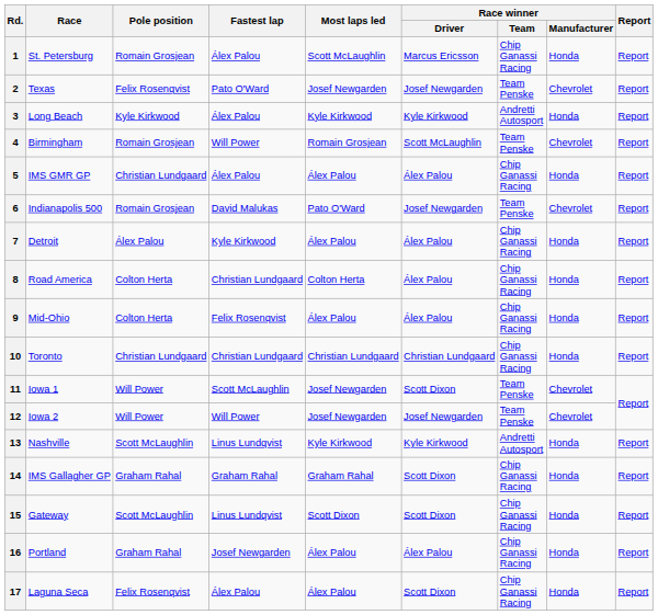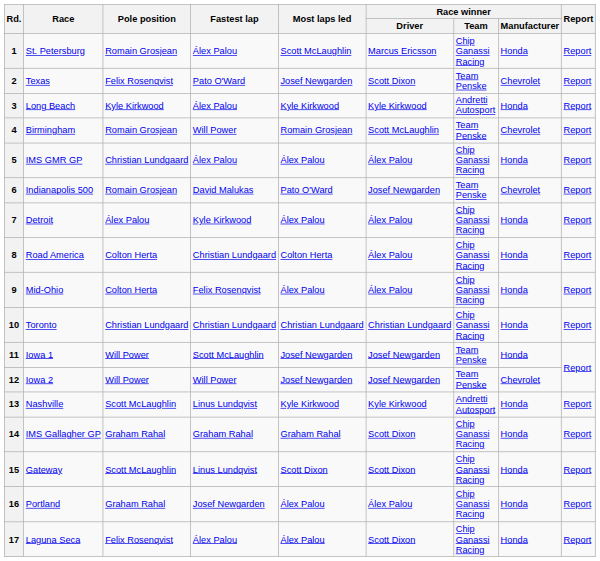 <table class="wikitable" style="font-size: 85%">
 <tr>
 <th rowspan="2">Rd.</th>
 <th rowspan="2">Race</th>
 <th rowspan="2">Pole position</th>
 <th rowspan="2">Fastest lap</th>
 <th rowspan="2">Most laps led</th>
 <th colspan="3">Race winner</th>
 <th rowspan="2">Report</th>
 </tr>
 <tr>
 <th>Driver</th>
 <th>Team</th>
 <th>Manufacturer</th>
 </tr>
 <tr>
 <th>1</th>
 <td><a href='#'>St. Petersburg</a></td>
 <td> <a href='#'>Romain Grosjean</a></td>
 <td> <a href='#'>Álex Palou</a></td>
 <td> <a href='#'>Scott McLaughlin</a></td>
 <td> <a href='#'>Marcus Ericsson</a></td>
 <td><a href='#'>Chip Ganassi Racing</a></td>
 <td><a href='#'>Honda</a></td>
 <td><a href='#'>Report</a></td>
 </tr>
 <tr>
 <th>2</th>
 <td><a href='#'>Texas</a></td>
 <td> <a href='#'>Felix Rosenqvist</a></td>
 <td> <a href='#'>Pato O'Ward</a></td>
 <td> <a href='#'>Josef Newgarden</a></td>
-<td> <a href='#'>Josef Newgarden</a></td>
+<td> <a href='#'>Scott Dixon</a></td>
 <td><a href='#'>Team Penske</a></td>
 <td><a href='#'>Chevrolet</a></td>
 <td><a href='#'>Report</a></td>
 </tr>
 <tr>
 <th>3</th>
 <td><a href='#'>Long Beach</a></td>
 <td> <a href='#'>Kyle Kirkwood</a></td>
 <td> <a href='#'>Álex Palou</a></td>
 <td> <a href='#'>Kyle Kirkwood</a></td>
 <td> <a href='#'>Kyle Kirkwood</a></td>
 <td><a href='#'>Andretti Autosport</a></td>
 <td><a href='#'>Honda</a></td>
 <td><a href='#'>Report</a></td>
 </tr>
 <tr>
 <th>4</th>
 <td><a href='#'>Birmingham</a></td>
 <td> <a href='#'>Romain Grosjean</a></td>
 <td> <a href='#'>Will Power</a></td>
 <td> <a href='#'>Romain Grosjean</a></td>
 <td> <a href='#'>Scott McLaughlin</a></td>
 <td><a href='#'>Team Penske</a></td>
 <td><a href='#'>Chevrolet</a></td>
 <td><a href='#'>Report</a></td>
 </tr>
 <tr>
 <th>5</th>
 <td><a href='#'>IMS GMR GP</a></td>
 <td> <a href='#'>Christian Lundgaard</a></td>
 <td> <a href='#'>Álex Palou</a></td>
 <td> <a href='#'>Álex Palou</a></td>
 <td> <a href='#'>Álex Palou</a></td>
 <td><a href='#'>Chip Ganassi Racing</a></td>
 <td><a href='#'>Honda</a></td>
 <td><a href='#'>Report</a></td>
 </tr>
 <tr>
 <th>6</th>
 <td><a href='#'>Indianapolis 500</a></td>
 <td> <a href='#'>Romain Grosjean</a></td>
 <td> <a href='#'>David Malukas</a></td>
 <td> <a href='#'>Pato O'Ward</a></td>
 <td> <a href='#'>Josef Newgarden</a></td>
 <td><a href='#'>Team Penske</a></td>
 <td><a href='#'>Chevrolet</a></td>
 <td><a href='#'>Report</a></td>
 </tr>
 <tr>
 <th>7</th>
 <td><a href='#'>Detroit</a></td>
 <td> <a href='#'>Álex Palou</a></td>
 <td> <a href='#'>Kyle Kirkwood</a></td>
 <td> <a href='#'>Álex Palou</a></td>
 <td> <a href='#'>Álex Palou</a></td>
 <td><a href='#'>Chip Ganassi Racing</a></td>
 <td><a href='#'>Honda</a></td>
 <td><a href='#'>Report</a></td>
 </tr>
 <tr>
 <th>8</th>
 <td><a href='#'>Road America</a></td>
 <td> <a href='#'>Colton Herta</a></td>
 <td nowrap> <a href='#'>Christian Lundgaard</a></td>
 <td> <a href='#'>Colton Herta</a></td>
 <td> <a href='#'>Álex Palou</a></td>
 <td><a href='#'>Chip Ganassi Racing</a></td>
 <td><a href='#'>Honda</a></td>
 <td><a href='#'>Report</a></td>
 </tr>
 <tr>
 <th>9</th>
 <td><a href='#'>Mid-Ohio</a></td>
 <td> <a href='#'>Colton Herta</a></td>
 <td> <a href='#'>Felix Rosenqvist</a></td>
 <td> <a href='#'>Álex Palou</a></td>
 <td> <a href='#'>Álex Palou</a></td>
 <td><a href='#'>Chip Ganassi Racing</a></td>
 <td><a href='#'>Honda</a></td>
 <td><a href='#'>Report</a></td>
 </tr>
 <tr>
 <th>10</th>
 <td><a href='#'>Toronto</a></td>
 <td nowrap> <a href='#'>Christian Lundgaard</a></td>
 <td nowrap> <a href='#'>Christian Lundgaard</a></td>
 <td nowrap> <a href='#'>Christian Lundgaard</a></td>
 <td nowrap> <a href='#'>Christian Lundgaard</a></td>
 <td><a href='#'>Chip Ganassi Racing</a></td>
 <td><a href='#'>Honda</a></td>
 <td><a href='#'>Report</a></td>
 </tr>
 <tr>
 <th>11</th>
 <td><a href='#'>Iowa 1</a></td>
 <td> <a href='#'>Will Power</a></td>
 <td> <a href='#'>Scott McLaughlin</a></td>
 <td> <a href='#'>Josef Newgarden</a></td>
-<td> <a href='#'>Scott Dixon</a></td>
+<td> <a href='#'>Josef Newgarden</a></td>
 <td><a href='#'>Team Penske</a></td>
-<td><a href='#'>Chevrolet</a></td>
+<td><a href='#'>Honda</a></td>
 <td rowspan="2"><a href='#'>Report</a></td>
 </tr>
 <tr>
 <th>12</th>
 <td><a href='#'>Iowa 2</a></td>
 <td> <a href='#'>Will Power</a></td>
 <td> <a href='#'>Will Power</a></td>
 <td> <a href='#'>Josef Newgarden</a></td>
 <td> <a href='#'>Josef Newgarden</a></td>
 <td><a href='#'>Team Penske</a></td>
 <td><a href='#'>Chevrolet</a></td>
 </tr>
 <tr>
 <th>13</th>
 <td><a href='#'>Nashville</a></td>
 <td> <a href='#'>Scott McLaughlin</a></td>
 <td> <a href='#'>Linus Lundqvist</a></td>
 <td> <a href='#'>Kyle Kirkwood</a></td>
 <td> <a href='#'>Kyle Kirkwood</a></td>
 <td><a href='#'>Andretti Autosport</a></td>
 <td><a href='#'>Honda</a></td>
 <td><a href='#'>Report</a></td>
 </tr>
 <tr>
 <th>14</th>
 <td nowrap><a href='#'>IMS Gallagher GP</a></td>
 <td> <a href='#'>Graham Rahal</a></td>
 <td> <a href='#'>Graham Rahal</a></td>
 <td> <a href='#'>Graham Rahal</a></td>
 <td> <a href='#'>Scott Dixon</a></td>
 <td><a href='#'>Chip Ganassi Racing</a></td>
 <td><a href='#'>Honda</a></td>
 <td><a href='#'>Report</a></td>
 </tr>
 <tr>
 <th>15</th>
 <td><a href='#'>Gateway</a></td>
 <td nowrap> <a href='#'>Scott McLaughlin</a></td>
 <td> <a href='#'>Linus Lundqvist</a></td>
 <td> <a href='#'>Scott Dixon</a></td>
 <td> <a href='#'>Scott Dixon</a></td>
 <td><a href='#'>Chip Ganassi Racing</a></td>
 <td><a href='#'>Honda</a></td>
 <td><a href='#'>Report</a></td>
 </tr>
 <tr>
 <th>16</th>
 <td><a href='#'>Portland</a></td>
 <td> <a href='#'>Graham Rahal</a></td>
 <td> <a href='#'>Josef Newgarden</a></td>
 <td> <a href='#'>Álex Palou</a></td>
 <td> <a href='#'>Álex Palou</a></td>
 <td><a href='#'>Chip Ganassi Racing</a></td>
 <td><a href='#'>Honda</a></td>
 <td><a href='#'>Report</a></td>
 </tr>
 <tr>
 <th>17</th>
 <td><a href='#'>Laguna Seca</a></td>
 <td> <a href='#'>Felix Rosenqvist</a></td>
 <td> <a href='#'>Álex Palou</a></td>
 <td> <a href='#'>Álex Palou</a></td>
 <td> <a href='#'>Scott Dixon</a></td>
 <td><a href='#'>Chip Ganassi Racing</a></td>
 <td><a href='#'>Honda</a></td>
 <td><a href='#'>Report</a></td>
 </tr>
 </table>
